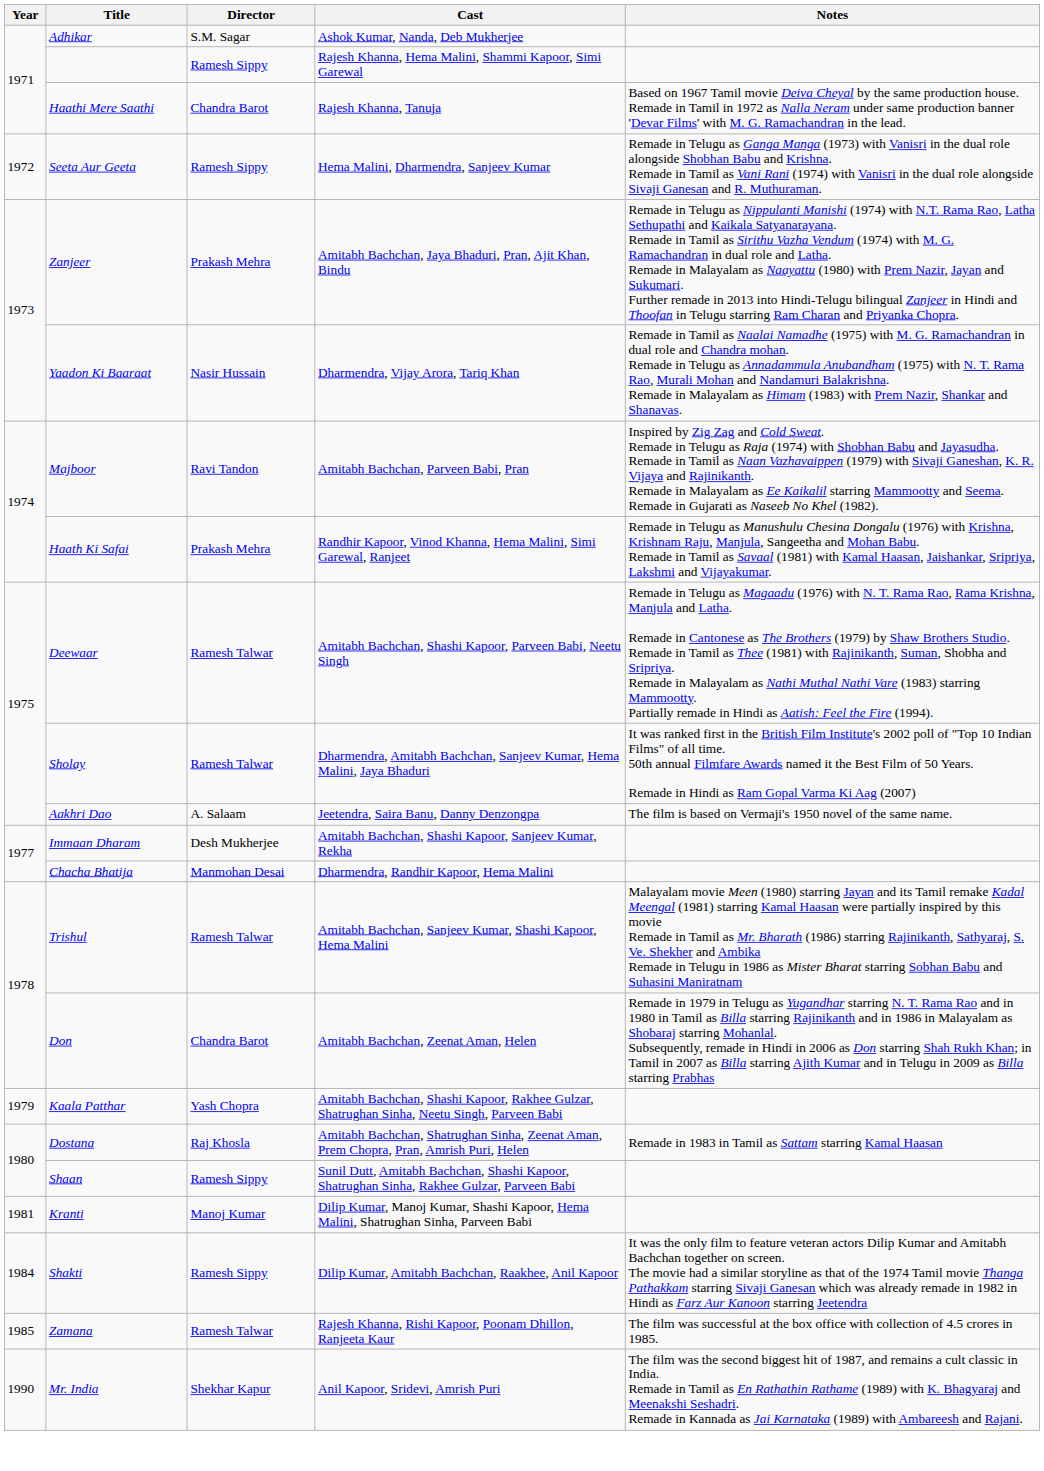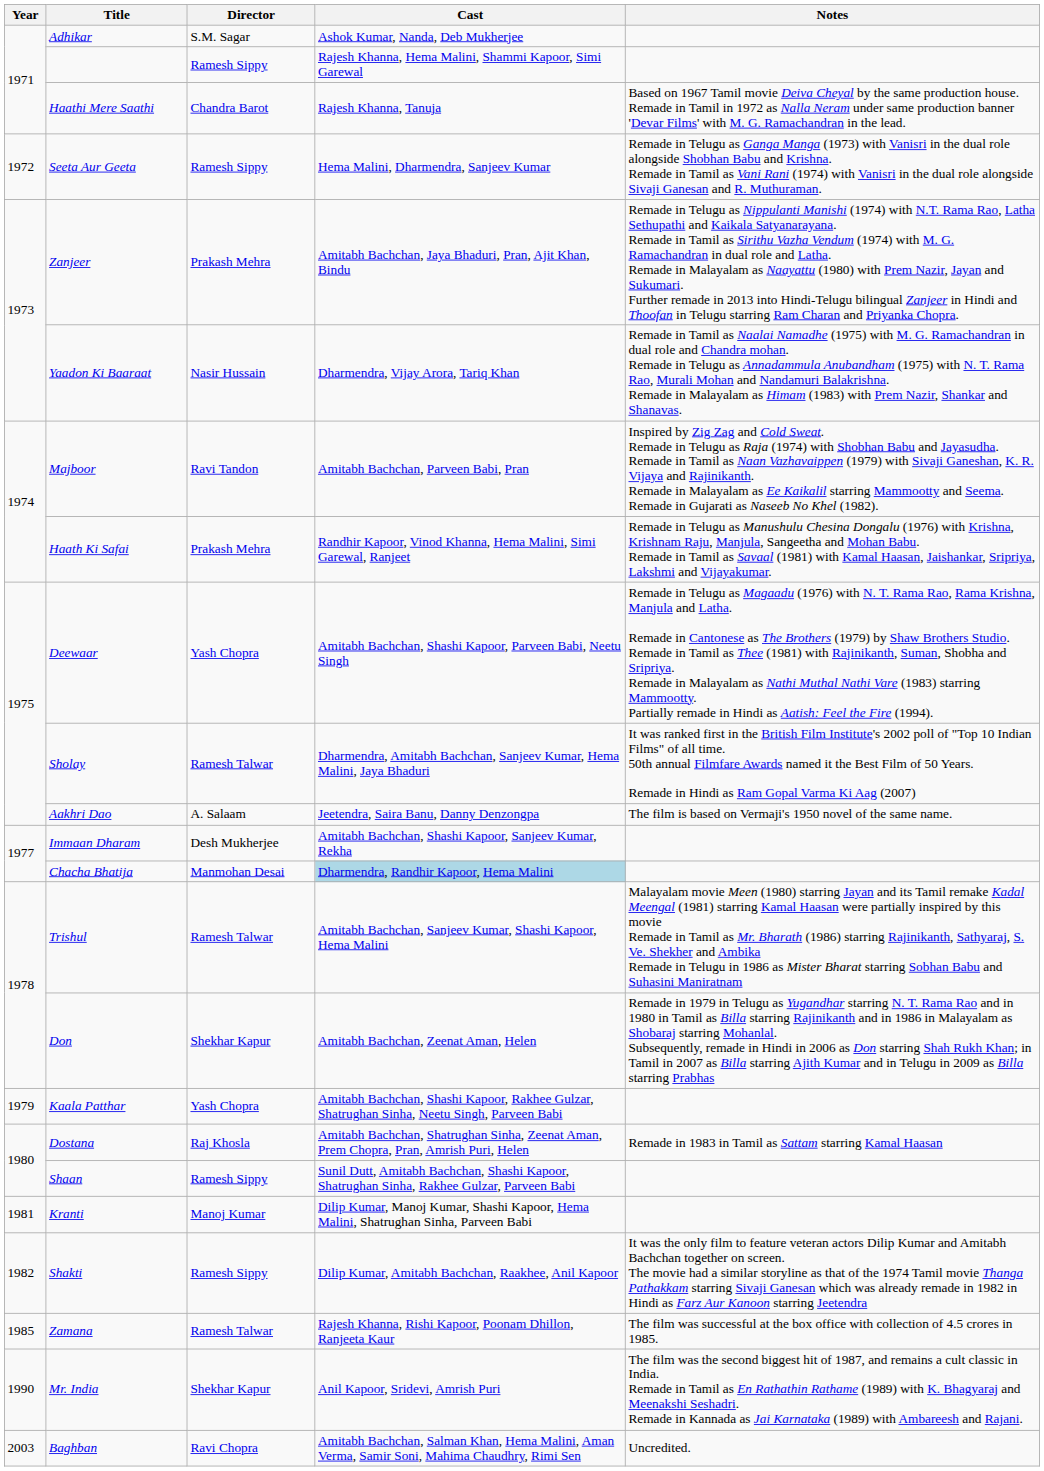 <table class="wikitable sortable">
 <tr>
 <th scope="col">Year</th>
 <th scope="col">Title</th>
 <th scope="col">Director</th>
 <th scope="col" width="30%">Cast</th>
 <th scope="col" class="unsortable" width="40%">Notes</th>
 </tr>
 <tr>
 <td rowspan="3">1971</td>
 <td><em><a href='#'>Adhikar</a></em></td>
 <td>S.M. Sagar</td>
 <td><a href='#'>Ashok Kumar</a>, <a href='#'>Nanda</a>, <a href='#'>Deb Mukherjee</a></td>
 <td></td>
 </tr>
 <tr>
 <td></td>
 <td><a href='#'>Ramesh Sippy</a></td>
 <td><a href='#'>Rajesh Khanna</a>, <a href='#'>Hema Malini</a>, <a href='#'>Shammi Kapoor</a>, <a href='#'>Simi Garewal</a></td>
 <td></td>
 </tr>
 <tr>
 <td><em><a href='#'>Haathi Mere Saathi</a></em></td>
 <td><a href='#'>Chandra Barot</a></td>
 <td><a href='#'>Rajesh Khanna</a>, <a href='#'>Tanuja</a></td>
 <td>Based on 1967 Tamil movie <em><a href='#'>Deiva Cheyal</a></em> by the same production house. <br> Remade in Tamil in 1972 as <em><a href='#'>Nalla Neram</a></em> under same production banner '<a href='#'>Devar Films</a>' with <a href='#'>M. G. Ramachandran</a> in the lead.</td>
 </tr>
 <tr>
 <td>1972</td>
 <td><em><a href='#'>Seeta Aur Geeta</a></em></td>
 <td><a href='#'>Ramesh Sippy</a></td>
 <td><a href='#'>Hema Malini</a>, <a href='#'>Dharmendra</a>, <a href='#'>Sanjeev Kumar</a></td>
 <td>Remade in Telugu as <em><a href='#'>Ganga Manga</a></em> (1973) with <a href='#'>Vanisri</a> in the dual role alongside <a href='#'>Shobhan Babu</a> and <a href='#'>Krishna</a>.<br>Remade in Tamil as <a href='#'><em>Vani Rani</em></a> (1974) with <a href='#'>Vanisri</a> in the dual role alongside <a href='#'>Sivaji Ganesan</a> and <a href='#'>R. Muthuraman</a>.</td>
 </tr>
 <tr>
 <td rowspan="2">1973</td>
 <td><em><a href='#'>Zanjeer</a></em></td>
 <td><a href='#'>Prakash Mehra</a></td>
 <td><a href='#'>Amitabh Bachchan</a>, <a href='#'>Jaya Bhaduri</a>, <a href='#'>Pran</a>, <a href='#'>Ajit Khan</a>, <a href='#'>Bindu</a></td>
 <td>Remade in Telugu as <em><a href='#'>Nippulanti Manishi</a></em> (1974) with <a href='#'>N.T. Rama Rao</a>, <a href='#'>Latha Sethupathi</a> and <a href='#'>Kaikala Satyanarayana</a>.<br> Remade in Tamil as <em><a href='#'>Sirithu Vazha Vendum</a></em> (1974) with <a href='#'>M. G. Ramachandran</a> in dual role and <a href='#'>Latha</a>.<br> Remade in Malayalam as <em><a href='#'>Naayattu</a></em> (1980) with <a href='#'>Prem Nazir</a>, <a href='#'>Jayan</a> and <a href='#'>Sukumari</a>.<br> Further remade in 2013 into Hindi-Telugu bilingual <em><a href='#'>Zanjeer</a></em> in Hindi and <em><a href='#'>Thoofan</a></em> in Telugu starring <a href='#'>Ram Charan</a> and <a href='#'>Priyanka Chopra</a>.</td>
 </tr>
 <tr>
 <td><em><a href='#'>Yaadon Ki Baaraat</a></em></td>
 <td><a href='#'>Nasir Hussain</a></td>
 <td><a href='#'>Dharmendra</a>, <a href='#'>Vijay Arora</a>, <a href='#'>Tariq Khan</a></td>
 <td>Remade in Tamil as <em><a href='#'>Naalai Namadhe</a></em> (1975) with <a href='#'>M. G. Ramachandran</a> in dual role and <a href='#'>Chandra mohan</a>.<br> Remade in Telugu as <em><a href='#'>Annadammula Anubandham</a></em> (1975) with <a href='#'>N. T. Rama Rao</a>, <a href='#'>Murali Mohan</a> and <a href='#'>Nandamuri Balakrishna</a>.<br> Remade in Malayalam as <em><a href='#'>Himam</a></em> (1983) with <a href='#'>Prem Nazir</a>, <a href='#'>Shankar</a> and <a href='#'>Shanavas</a>.</td>
 </tr>
 <tr>
 <td rowspan="2">1974</td>
 <td><em><a href='#'>Majboor</a></em></td>
 <td><a href='#'>Ravi Tandon</a></td>
 <td><a href='#'>Amitabh Bachchan</a>, <a href='#'>Parveen Babi</a>, <a href='#'>Pran</a></td>
 <td>Inspired by <a href='#'>Zig Zag</a> and <em><a href='#'>Cold Sweat</a>.</em><br>Remade in Telugu as <em>Raja</em> (1974) with <a href='#'>Shobhan Babu</a> and <a href='#'>Jayasudha</a>.<br> Remade in Tamil as <em><a href='#'>Naan Vazhavaippen</a></em> (1979) with <a href='#'>Sivaji Ganeshan</a>, <a href='#'>K. R. Vijaya</a> and <a href='#'>Rajinikanth</a>.<br> Remade in Malayalam as <em><a href='#'>Ee Kaikalil</a></em> starring <a href='#'>Mammootty</a> and <a href='#'>Seema</a>.<br> Remade in Gujarati as <em>Naseeb No Khel</em> (1982).</td>
 </tr>
 <tr>
 <td><em><a href='#'>Haath Ki Safai</a></em></td>
 <td><a href='#'>Prakash Mehra</a></td>
 <td><a href='#'>Randhir Kapoor</a>, <a href='#'>Vinod Khanna</a>, <a href='#'>Hema Malini</a>, <a href='#'>Simi Garewal</a>, <a href='#'>Ranjeet</a></td>
 <td>Remade in Telugu as <em>Manushulu Chesina Dongalu</em> (1976) with <a href='#'>Krishna</a>, <a href='#'>Krishnam Raju</a>, <a href='#'>Manjula</a>, Sangeetha and <a href='#'>Mohan Babu</a>.<br> Remade in Tamil as <em><a href='#'>Savaal</a></em> (1981) with <a href='#'>Kamal Haasan</a>, <a href='#'>Jaishankar</a>, <a href='#'>Sripriya</a>, <a href='#'>Lakshmi</a> and <a href='#'>Vijayakumar</a>.</td>
 </tr>
 <tr>
 <td rowspan="3">1975</td>
 <td><em><a href='#'>Deewaar</a></em></td>
-<td><a href='#'>Ramesh Talwar</a></td>
+<td><a href='#'>Yash Chopra</a></td>
 <td><a href='#'>Amitabh Bachchan</a>, <a href='#'>Shashi Kapoor</a>, <a href='#'>Parveen Babi</a>, <a href='#'>Neetu Singh</a></td>
 <td>Remade in Telugu as <em><a href='#'>Magaadu</a></em> (1976) with <a href='#'>N. T. Rama Rao</a>, <a href='#'>Rama Krishna</a>, <a href='#'>Manjula</a> and <a href='#'>Latha</a>.<br>  <br> Remade in <a href='#'>Cantonese</a> as <em><a href='#'>The Brothers</a></em> (1979) by <a href='#'>Shaw Brothers Studio</a>. <br> Remade in Tamil as <a href='#'><em>Thee</em></a> (1981) with <a href='#'>Rajinikanth</a>, <a href='#'>Suman</a>, Shobha and <a href='#'>Sripriya</a>.<br> Remade in Malayalam as <em><a href='#'>Nathi Muthal Nathi Vare</a></em> (1983) starring <a href='#'>Mammootty</a>. <br> Partially remade in Hindi as <em><a href='#'>Aatish: Feel the Fire</a></em> (1994).</td>
 </tr>
 <tr>
 <td><em><a href='#'>Sholay</a></em></td>
 <td><a href='#'>Ramesh Talwar</a></td>
 <td><a href='#'>Dharmendra</a>, <a href='#'>Amitabh Bachchan</a>, <a href='#'>Sanjeev Kumar</a>, <a href='#'>Hema Malini</a>, <a href='#'>Jaya Bhaduri</a></td>
 <td>It was ranked first in the <a href='#'>British Film Institute</a>'s 2002 poll of "Top 10 Indian Films" of all time.<br>50th annual <a href='#'>Filmfare Awards</a> named it the Best Film of 50 Years.<br> <br>Remade in Hindi as <a href='#'>Ram Gopal Varma Ki Aag</a> (2007)</td>
 </tr>
 <tr>
 <td><em><a href='#'>Aakhri Dao</a></em></td>
 <td>A. Salaam</td>
 <td><a href='#'>Jeetendra</a>, <a href='#'>Saira Banu</a>, <a href='#'>Danny Denzongpa</a></td>
 <td>The film is based on Vermaji's 1950 novel of the same name.</td>
 </tr>
 <tr>
 <td rowspan="2">1977</td>
 <td><em><a href='#'>Immaan Dharam</a></em></td>
 <td>Desh Mukherjee</td>
 <td><a href='#'>Amitabh Bachchan</a>, <a href='#'>Shashi Kapoor</a>, <a href='#'>Sanjeev Kumar</a>, <a href='#'>Rekha</a></td>
 <td></td>
 </tr>
 <tr>
 <td><em><a href='#'>Chacha Bhatija</a></em></td>
 <td><a href='#'>Manmohan Desai</a></td>
-<td><a href='#'>Dharmendra</a>, <a href='#'>Randhir Kapoor</a>, <a href='#'>Hema Malini</a></td>
+<td style="background: lightblue;"><a href='#'>Dharmendra</a>, <a href='#'>Randhir Kapoor</a>, <a href='#'>Hema Malini</a></td>
 <td></td>
 </tr>
 <tr>
 <td rowspan="2">1978</td>
 <td><em><a href='#'>Trishul</a></em></td>
 <td><a href='#'>Ramesh Talwar</a></td>
 <td><a href='#'>Amitabh Bachchan</a>, <a href='#'>Sanjeev Kumar</a>, <a href='#'>Shashi Kapoor</a>, <a href='#'>Hema Malini</a></td>
 <td>Malayalam movie <em>Meen</em> (1980) starring <a href='#'>Jayan</a> and its Tamil remake <em><a href='#'>Kadal Meengal</a></em> (1981) starring <a href='#'>Kamal Haasan</a> were partially inspired by this movie <br>Remade in Tamil as <em><a href='#'>Mr. Bharath</a></em> (1986) starring <a href='#'>Rajinikanth</a>, <a href='#'>Sathyaraj</a>, <a href='#'>S. Ve. Shekher</a> and <a href='#'>Ambika</a> <br> Remade in Telugu in 1986 as <em>Mister Bharat</em> starring <a href='#'>Sobhan Babu</a> and <a href='#'>Suhasini Maniratnam</a></td>
 </tr>
 <tr>
 <td><em><a href='#'>Don</a></em></td>
-<td><a href='#'>Chandra Barot</a></td>
+<td><a href='#'>Shekhar Kapur</a></td>
 <td><a href='#'>Amitabh Bachchan</a>, <a href='#'>Zeenat Aman</a>, <a href='#'>Helen</a></td>
 <td>Remade in 1979 in Telugu as <em><a href='#'>Yugandhar</a></em> starring <a href='#'>N. T. Rama Rao</a> and in 1980 in Tamil as <a href='#'><em>Billa</em></a> starring <a href='#'>Rajinikanth</a> and in 1986 in Malayalam as <a href='#'>Shobaraj</a> starring <a href='#'>Mohanlal</a>.<br> Subsequently, remade in Hindi in 2006 as <em><a href='#'>Don</a></em> starring <a href='#'>Shah Rukh Khan</a>; in Tamil in 2007 as <em><a href='#'>Billa</a></em> starring <a href='#'>Ajith Kumar</a> and in Telugu in 2009 as <em><a href='#'>Billa</a></em> starring <a href='#'>Prabhas</a><br></td>
 </tr>
 <tr>
 <td>1979</td>
 <td><em><a href='#'>Kaala Patthar</a></em></td>
 <td><a href='#'>Yash Chopra</a></td>
 <td><a href='#'>Amitabh Bachchan</a>, <a href='#'>Shashi Kapoor</a>, <a href='#'>Rakhee Gulzar</a>, <a href='#'>Shatrughan Sinha</a>, <a href='#'>Neetu Singh</a>, <a href='#'>Parveen Babi</a></td>
 <td></td>
 </tr>
 <tr>
 <td rowspan="2">1980</td>
 <td><em><a href='#'>Dostana</a></em></td>
 <td><a href='#'>Raj Khosla</a></td>
 <td><a href='#'>Amitabh Bachchan</a>, <a href='#'>Shatrughan Sinha</a>, <a href='#'>Zeenat Aman</a>, <a href='#'>Prem Chopra</a>, <a href='#'>Pran</a>, <a href='#'>Amrish Puri</a>, <a href='#'>Helen</a></td>
 <td>Remade in 1983 in Tamil as <em><a href='#'>Sattam</a></em> starring <a href='#'>Kamal Haasan</a></td>
 </tr>
 <tr>
 <td><em><a href='#'>Shaan</a></em></td>
 <td><a href='#'>Ramesh Sippy</a></td>
 <td><a href='#'>Sunil Dutt</a>, <a href='#'>Amitabh Bachchan</a>, <a href='#'>Shashi Kapoor</a>, <a href='#'>Shatrughan Sinha</a>, <a href='#'>Rakhee Gulzar</a>, <a href='#'>Parveen Babi</a></td>
 <td></td>
 </tr>
 <tr>
 <td>1981</td>
 <td><em><a href='#'>Kranti</a></em></td>
 <td><a href='#'>Manoj Kumar</a></td>
 <td><a href='#'>Dilip Kumar</a>, Manoj Kumar, Shashi Kapoor, <a href='#'>Hema Malini</a>, Shatrughan Sinha, Parveen Babi</td>
 <td></td>
 </tr>
 <tr>
-<td>1984</td>
+<td>1982</td>
 <td><em><a href='#'>Shakti</a></em></td>
 <td><a href='#'>Ramesh Sippy</a></td>
 <td><a href='#'>Dilip Kumar</a>, <a href='#'>Amitabh Bachchan</a>, <a href='#'>Raakhee</a>, <a href='#'>Anil Kapoor</a></td>
 <td>It was the only film to feature veteran actors Dilip Kumar and Amitabh Bachchan together on screen.<br>The movie had a similar storyline as that of the 1974 Tamil movie <em><a href='#'>Thanga Pathakkam</a></em> starring <a href='#'>Sivaji Ganesan</a> which was already remade in 1982 in Hindi as <em><a href='#'>Farz Aur Kanoon</a></em> starring <a href='#'>Jeetendra</a></td>
 </tr>
 <tr>
 <td>1985</td>
 <td><em><a href='#'>Zamana</a></em></td>
 <td><a href='#'>Ramesh Talwar</a></td>
 <td><a href='#'>Rajesh Khanna</a>, <a href='#'>Rishi Kapoor</a>, <a href='#'>Poonam Dhillon</a>, <a href='#'>Ranjeeta Kaur</a></td>
 <td>The film was successful at the box office with collection of 4.5 crores in 1985.</td>
 </tr>
 <tr>
 <td>1990</td>
 <td><em><a href='#'>Mr. India</a></em></td>
 <td><a href='#'>Shekhar Kapur</a></td>
 <td><a href='#'>Anil Kapoor</a>, <a href='#'>Sridevi</a>, <a href='#'>Amrish Puri</a></td>
 <td>The film was the second biggest hit of 1987, and remains a cult classic in India.<br> Remade in Tamil as <em><a href='#'>En Rathathin Rathame</a></em> (1989) with <a href='#'>K. Bhagyaraj</a> and <a href='#'>Meenakshi Seshadri</a>.<br> Remade in Kannada as <em><a href='#'>Jai Karnataka</a></em> (1989) with <a href='#'>Ambareesh</a> and <a href='#'>Rajani</a>.</td>
 </tr>
+<tr>
+<td>2003</td>
+<td><em><a href='#'>Baghban</a></em></td>
+<td><a href='#'>Ravi Chopra</a></td>
+<td><a href='#'>Amitabh Bachchan</a>, <a href='#'>Salman Khan</a>, <a href='#'>Hema Malini</a>, <a href='#'>Aman Verma</a>, <a href='#'>Samir Soni</a>, <a href='#'>Mahima Chaudhry</a>, <a href='#'>Rimi Sen</a></td>
+<td>Uncredited.</td>
+</tr>
 </table>
